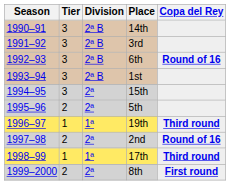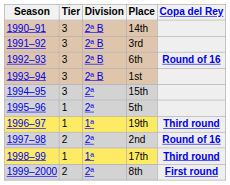 <table class="wikitable">
 <tr style="background:#f0f6fa;">
 <th>Season</th>
 <th>Tier</th>
 <th>Division</th>
 <th>Place</th>
 <th><a href='#'>Copa del Rey</a></th>
 </tr>
 <tr>
 <td style="background:#DEC5AB;"><a href='#'>1990–91</a></td>
 <td style="background:#DEC5AB;">3</td>
 <td style="background:#DEC5AB;"><a href='#'>2ª B</a></td>
 <td style="background:#DEC5AB;">14th</td>
 <th style="background:#efefef;"></th>
 </tr>
 <tr>
 <td style="background:#DEC5AB;"><a href='#'>1991–92</a></td>
 <td style="background:#DEC5AB;">3</td>
 <td style="background:#DEC5AB;"><a href='#'>2ª B</a></td>
 <td style="background:#DEC5AB;">3rd</td>
 <th style="background:#efefef;"></th>
 </tr>
 <tr>
 <td style="background:#DEC5AB;"><a href='#'>1992–93</a></td>
 <td style="background:#DEC5AB;">3</td>
 <td style="background:#DEC5AB;"><a href='#'>2ª B</a></td>
 <td style="background:#DEC5AB;">6th</td>
 <th style="background:#efefef;"><a href='#'>Round of 16</a></th>
 </tr>
 <tr>
 <td style="background:#DEC5AB;"><a href='#'>1993–94</a></td>
 <td style="background:#DEC5AB;">3</td>
 <td style="background:#DEC5AB;"><a href='#'>2ª B</a></td>
 <td style="background:#DEC5AB;">1st</td>
 <th style="background:#efefef;"></th>
 </tr>
 <tr>
 <td style="background:#D3D3D3;"><a href='#'>1994–95</a></td>
 <td style="background:#D3D3D3;">3</td>
 <td style="background:#D3D3D3;"><a href='#'>2ª</a></td>
 <td style="background:#D3D3D3;">15th</td>
 <th style="background:#efefef;"></th>
 </tr>
 <tr>
 <td style="background:#D3D3D3;"><a href='#'>1995–96</a></td>
-<td style="background:#D3D3D3;">2</td>
+<td style="background:#D3D3D3;">1</td>
 <td style="background:#D3D3D3;"><a href='#'>2ª</a></td>
 <td style="background:#D3D3D3;">5th</td>
 <th style="background:#efefef;"></th>
 </tr>
 <tr>
 <td style="background:#FFEA64;"><a href='#'>1996–97</a></td>
 <td style="background:#FFEA64;">1</td>
 <td style="background:#FFEA64;"><a href='#'>1ª</a></td>
 <td style="background:#FFEA64;">19th</td>
 <th style="background:#efefef;"><a href='#'>Third round</a></th>
 </tr>
 <tr>
 <td style="background:#D3D3D3;"><a href='#'>1997–98</a></td>
 <td style="background:#D3D3D3;">2</td>
 <td style="background:#D3D3D3;"><a href='#'>2ª</a></td>
 <td style="background:#D3D3D3;">2nd</td>
 <th style="background:#efefef;"><a href='#'>Round of 16</a></th>
 </tr>
 <tr>
 <td style="background:#FFEA64;"><a href='#'>1998–99</a></td>
 <td style="background:#FFEA64;">1</td>
 <td style="background:#FFEA64;"><a href='#'>1ª</a></td>
 <td style="background:#FFEA64;">17th</td>
 <th style="background:#efefef;"><a href='#'>Third round</a></th>
 </tr>
 <tr>
 <td style="background:#D3D3D3;"><a href='#'>1999–2000</a></td>
 <td style="background:#D3D3D3;">2</td>
 <td style="background:#D3D3D3;"><a href='#'>2ª</a></td>
 <td style="background:#D3D3D3;">8th</td>
 <th style="background:#efefef;"><a href='#'>First round</a></th>
 </tr>
 </table>
